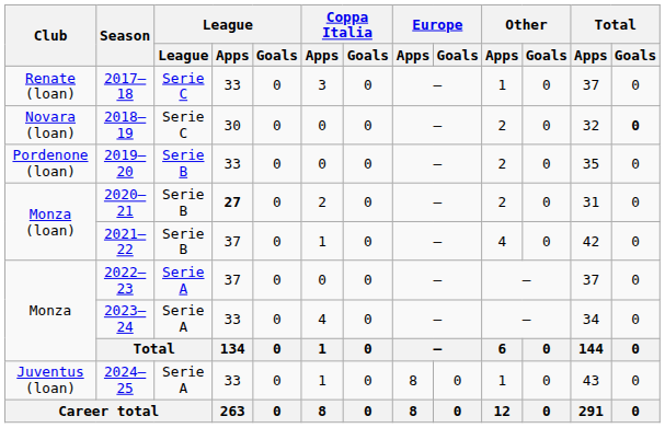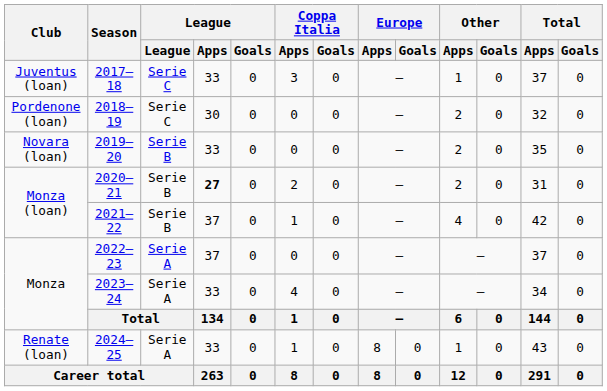 <table class="wikitable" style="text-align: center;">
 <tr>
 <th rowspan="2">Club</th>
 <th rowspan="2">Season</th>
 <th colspan="3">League</th>
 <th colspan="2"><a href='#'>Coppa Italia</a></th>
 <th colspan="2"><a href='#'>Europe</a></th>
 <th colspan="2">Other</th>
 <th colspan="2">Total</th>
 </tr>
 <tr>
 <th>League</th>
 <th>Apps</th>
 <th>Goals</th>
 <th>Apps</th>
 <th>Goals</th>
 <th>Apps</th>
 <th>Goals</th>
 <th>Apps</th>
 <th>Goals</th>
 <th>Apps</th>
 <th>Goals</th>
 </tr>
 <tr>
-<td><a href='#'>Renate</a> (loan)</td>
+<td><a href='#'>Juventus</a> (loan)</td>
 <td><a href='#'>2017–18</a></td>
 <td><a href='#'>Serie C</a></td>
 <td>33</td>
 <td>0</td>
 <td>3</td>
 <td>0</td>
 <td colspan="2">—</td>
 <td>1</td>
 <td>0</td>
 <td>37</td>
 <td>0</td>
 </tr>
 <tr>
-<td><a href='#'>Novara</a> (loan)</td>
+<td><a href='#'>Pordenone</a> (loan)</td>
 <td><a href='#'>2018–19</a></td>
 <td>Serie C</td>
 <td>30</td>
 <td>0</td>
 <td>0</td>
 <td>0</td>
 <td colspan="2">—</td>
 <td>2</td>
 <td>0</td>
 <td>32</td>
-<td><strong>0</strong></td>
+<td>0</td>
 </tr>
 <tr>
-<td><a href='#'>Pordenone</a> (loan)</td>
+<td><a href='#'>Novara</a> (loan)</td>
 <td><a href='#'>2019–20</a></td>
 <td><a href='#'>Serie B</a></td>
 <td>33</td>
 <td>0</td>
 <td>0</td>
 <td>0</td>
 <td colspan="2">—</td>
 <td>2</td>
 <td>0</td>
 <td>35</td>
 <td>0</td>
 </tr>
 <tr>
 <td rowspan="2"><a href='#'>Monza</a> (loan)</td>
 <td><a href='#'>2020–21</a></td>
 <td>Serie B</td>
 <td><strong>27</strong></td>
 <td>0</td>
 <td>2</td>
 <td>0</td>
 <td colspan="2">—</td>
 <td>2</td>
 <td>0</td>
 <td>31</td>
 <td>0</td>
 </tr>
 <tr>
 <td><a href='#'>2021–22</a></td>
 <td>Serie B</td>
 <td>37</td>
 <td>0</td>
 <td>1</td>
 <td>0</td>
 <td colspan="2">—</td>
 <td>4</td>
 <td>0</td>
 <td>42</td>
 <td>0</td>
 </tr>
 <tr>
 <td rowspan="3">Monza</td>
 <td><a href='#'>2022–23</a></td>
 <td><a href='#'>Serie A</a></td>
 <td>37</td>
 <td>0</td>
 <td>0</td>
 <td>0</td>
 <td colspan="2">—</td>
 <td colspan="2">—</td>
 <td>37</td>
 <td>0</td>
 </tr>
 <tr>
 <td><a href='#'>2023–24</a></td>
 <td>Serie A</td>
 <td>33</td>
 <td>0</td>
 <td>4</td>
 <td>0</td>
 <td colspan="2">—</td>
 <td colspan="2">—</td>
 <td>34</td>
 <td>0</td>
 </tr>
 <tr>
 <th colspan="2">Total</th>
 <th>134</th>
 <th>0</th>
 <th>1</th>
 <th>0</th>
 <th colspan="2">—</th>
 <th>6</th>
 <th>0</th>
 <th>144</th>
 <th>0</th>
 </tr>
 <tr>
-<td><a href='#'>Juventus</a> (loan)</td>
+<td><a href='#'>Renate</a> (loan)</td>
 <td><a href='#'>2024–25</a></td>
 <td>Serie A</td>
 <td>33</td>
 <td>0</td>
 <td>1</td>
 <td>0</td>
 <td>8</td>
 <td>0</td>
 <td>1</td>
 <td>0</td>
 <td>43</td>
 <td>0</td>
 </tr>
 <tr>
 <th colspan="3">Career total</th>
 <th>263</th>
 <th>0</th>
 <th>8</th>
 <th>0</th>
 <th>8</th>
 <th>0</th>
 <th>12</th>
 <th>0</th>
 <th>291</th>
 <th>0</th>
 </tr>
 </table>
